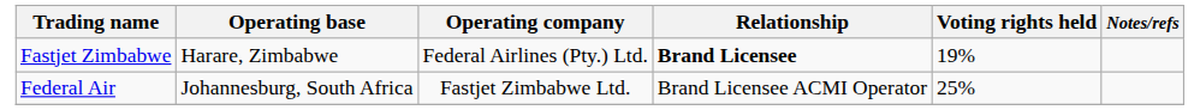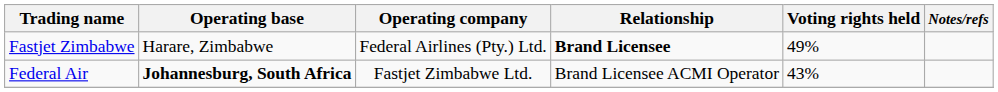 <table class="wikitable" style="margin:auto;">
 <tr>
 <th>Trading name</th>
 <th>Operating base</th>
 <th>Operating company</th>
 <th>Relationship</th>
 <th>Voting rights held</th>
 <th><small><em>Notes/refs</em></small></th>
 </tr>
 <tr>
 <td><a href='#'>Fastjet Zimbabwe</a></td>
 <td>Harare, Zimbabwe</td>
 <td align="center">Federal Airlines (Pty.) Ltd.</td>
 <td><strong>Brand Licensee</strong></td>
-<td>19%</td>
+<td>49%</td>
 <td></td>
 </tr>
 <tr>
 <td><a href='#'>Federal Air</a></td>
-<td>Johannesburg, South Africa</td>
+<td><strong>Johannesburg, South Africa</strong></td>
 <td align="center">Fastjet Zimbabwe Ltd.</td>
 <td>Brand Licensee ACMI Operator</td>
-<td>25%</td>
+<td>43%</td>
 <td></td>
 </tr>
 <tr>
 </tr>
 </table>
